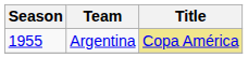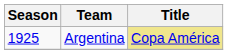 <table class="wikitable">
 <tr>
 <th>Season</th>
 <th>Team</th>
 <th>Title</th>
 </tr>
 <tr>
-<td><a href='#'>1955</a></td>
+<td><a href='#'>1925</a></td>
 <td><a href='#'>Argentina</a></td>
 <td style="background: khaki;"><a href='#'>Copa América</a></td>
 </tr>
 <tr>
 </tr>
 </table>
